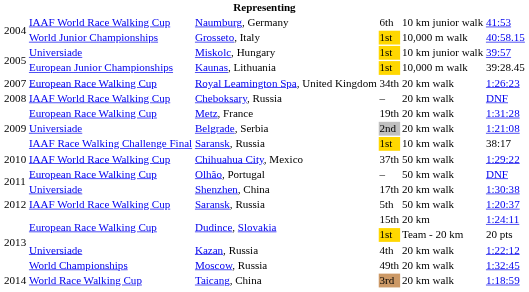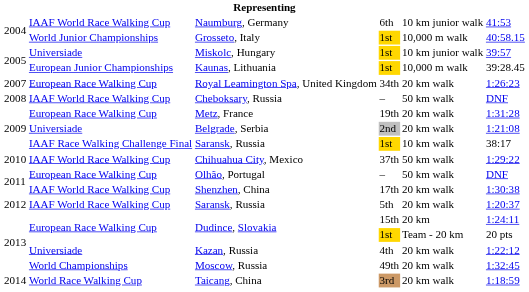 <table>
 <tr>
 <th colspan="6">Representing </th>
 </tr>
 <tr>
 <td rowspan=2>2004</td>
 <td><a href='#'>IAAF World Race Walking Cup</a></td>
 <td><a href='#'>Naumburg</a>, Germany</td>
 <td>6th</td>
 <td>10 km junior walk</td>
 <td><a href='#'>41:53</a></td>
 </tr>
 <tr>
 <td><a href='#'>World Junior Championships</a></td>
 <td><a href='#'>Grosseto</a>, Italy</td>
 <td bgcolor=gold>1st</td>
 <td>10,000 m walk</td>
 <td><a href='#'>40:58.15</a></td>
 </tr>
 <tr>
 <td rowspan=2>2005</td>
 <td><a href='#'>Universiade</a></td>
 <td><a href='#'>Miskolc</a>, Hungary</td>
 <td bgcolor=gold>1st</td>
 <td>10 km junior walk</td>
 <td><a href='#'>39:57</a></td>
 </tr>
 <tr>
 <td><a href='#'>European Junior Championships</a></td>
 <td><a href='#'>Kaunas</a>, Lithuania</td>
 <td bgcolor=gold>1st</td>
 <td>10,000 m walk</td>
 <td>39:28.45</td>
 </tr>
 <tr>
 <td>2007</td>
 <td><a href='#'>European Race Walking Cup</a></td>
 <td><a href='#'>Royal Leamington Spa</a>, United Kingdom</td>
 <td>34th</td>
 <td>20 km walk</td>
 <td><a href='#'>1:26:23</a></td>
 </tr>
 <tr>
 <td>2008</td>
 <td><a href='#'>IAAF World Race Walking Cup</a></td>
 <td><a href='#'>Cheboksary</a>, Russia</td>
 <td>–</td>
-<td>20 km walk</td>
+<td>50 km walk</td>
 <td><a href='#'>DNF</a></td>
 </tr>
 <tr>
 <td rowspan=3>2009</td>
 <td><a href='#'>European Race Walking Cup</a></td>
 <td><a href='#'>Metz</a>, France</td>
 <td>19th</td>
 <td>20 km walk</td>
 <td><a href='#'>1:31:28</a></td>
 </tr>
 <tr>
 <td><a href='#'>Universiade</a></td>
 <td><a href='#'>Belgrade</a>, Serbia</td>
 <td bgcolor=silver>2nd</td>
 <td>20 km walk</td>
 <td><a href='#'>1:21:08</a></td>
 </tr>
 <tr>
 <td><a href='#'>IAAF Race Walking Challenge Final</a></td>
 <td><a href='#'>Saransk</a>, Russia</td>
 <td bgcolor=gold>1st</td>
 <td>10 km walk</td>
 <td>38:17</td>
 </tr>
 <tr>
 <td>2010</td>
 <td><a href='#'>IAAF World Race Walking Cup</a></td>
 <td><a href='#'>Chihuahua City</a>, Mexico</td>
 <td>37th</td>
 <td>50 km walk</td>
 <td><a href='#'>1:29:22</a></td>
 </tr>
 <tr>
 <td rowspan=2>2011</td>
 <td><a href='#'>European Race Walking Cup</a></td>
 <td><a href='#'>Olhão</a>, Portugal</td>
 <td>–</td>
 <td>50 km walk</td>
 <td><a href='#'>DNF</a></td>
 </tr>
 <tr>
-<td><a href='#'>Universiade</a></td>
+<td><a href='#'>IAAF World Race Walking Cup</a></td>
 <td><a href='#'>Shenzhen</a>, China</td>
 <td>17th</td>
 <td>20 km walk</td>
 <td><a href='#'>1:30:38</a></td>
 </tr>
 <tr>
 <td>2012</td>
 <td><a href='#'>IAAF World Race Walking Cup</a></td>
 <td><a href='#'>Saransk</a>, Russia</td>
 <td>5th</td>
-<td>50 km walk</td>
+<td>20 km walk</td>
 <td><a href='#'>1:20:37</a></td>
 </tr>
 <tr>
 <td rowspan=4>2013</td>
 <td rowspan=2><a href='#'>European Race Walking Cup</a></td>
 <td rowspan=2><a href='#'>Dudince</a>, <a href='#'>Slovakia</a></td>
 <td>15th</td>
 <td>20 km</td>
 <td><a href='#'>1:24:11</a></td>
 </tr>
 <tr>
 <td bgcolor=gold>1st</td>
 <td>Team - 20 km</td>
 <td>20 pts</td>
 </tr>
 <tr>
 <td><a href='#'>Universiade</a></td>
 <td><a href='#'>Kazan</a>, Russia</td>
 <td>4th</td>
 <td>20 km walk</td>
 <td><a href='#'>1:22:12</a></td>
 </tr>
 <tr>
 <td><a href='#'>World Championships</a></td>
 <td><a href='#'>Moscow</a>, Russia</td>
 <td>49th</td>
 <td>20 km walk</td>
 <td><a href='#'>1:32:45</a></td>
 </tr>
 <tr>
 <td>2014</td>
 <td><a href='#'>World Race Walking Cup</a></td>
 <td><a href='#'>Taicang</a>, China</td>
 <td bgcolor=cc9966>3rd</td>
 <td>20 km walk</td>
 <td><a href='#'>1:18:59</a></td>
 </tr>
 </table>
